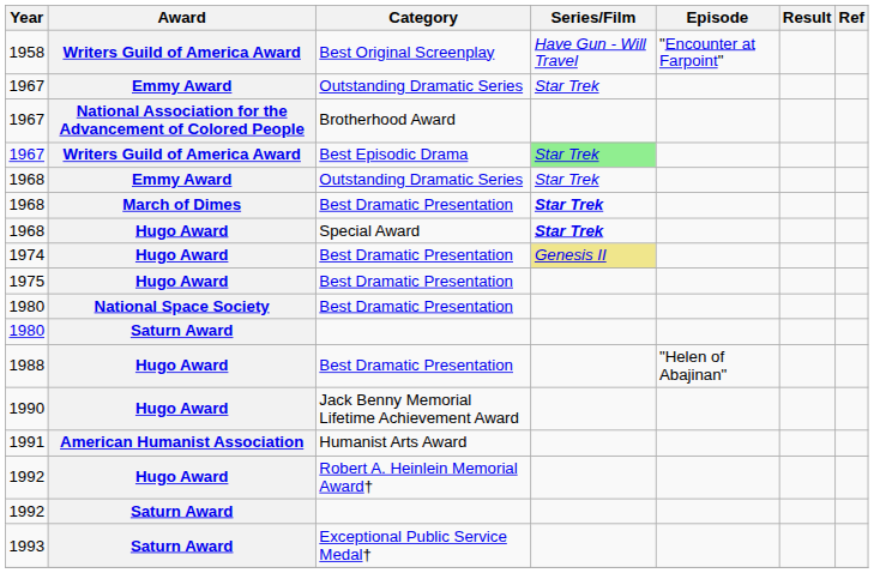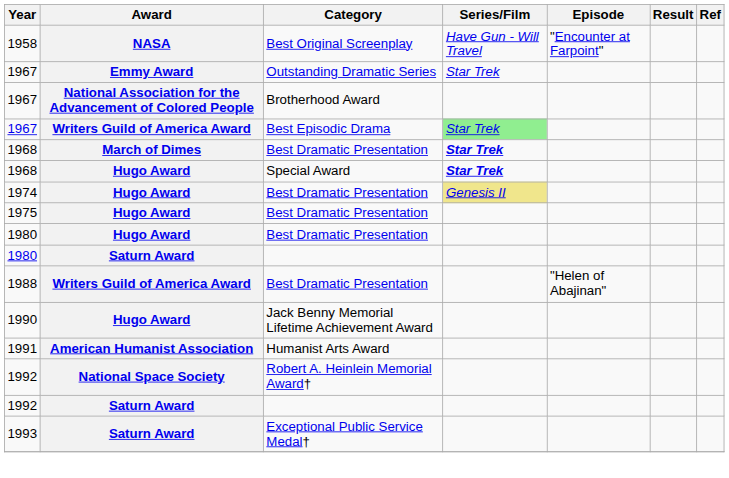 <table class="wikitable plainrowheaders sortable">
 <tr>
 <th scope="col">Year</th>
 <th scope="col">Award</th>
 <th scope="col">Category</th>
 <th scope="col">Series/Film</th>
 <th scope="col">Episode</th>
 <th scope="col">Result</th>
 <th scope="col" class="unsortable">Ref</th>
 </tr>
 <tr>
 <td>1958</td>
-<th scope="row"><a href='#'>Writers Guild of America Award</a></th>
+<th scope="row"><a href='#'>NASA</a></th>
 <td><a href='#'>Best Original Screenplay</a></td>
 <td><em><a href='#'>Have Gun - Will Travel</a></em></td>
 <td>"<a href='#'>Encounter at Farpoint</a>"</td>
 <td></td>
 <td></td>
 </tr>
 <tr>
 <td>1967</td>
 <th scope="row"><a href='#'>Emmy Award</a></th>
 <td><a href='#'>Outstanding Dramatic Series</a></td>
 <td><em><a href='#'>Star Trek</a></em></td>
 <td></td>
 <td></td>
 <td></td>
 </tr>
 <tr>
 <td>1967</td>
 <th scope="row"><a href='#'>National Association for the Advancement of Colored People</a></th>
 <td>Brotherhood Award</td>
 <td></td>
 <td></td>
 <td></td>
 <td></td>
 </tr>
 <tr>
 <td><a href='#'>1967</a></td>
 <th scope="row"><a href='#'>Writers Guild of America Award</a></th>
 <td><a href='#'>Best Episodic Drama</a></td>
 <td style="background: lightgreen;"><em><a href='#'>Star Trek</a></em></td>
-<td></td>
-<td></td>
-<td></td>
-</tr>
-<tr>
-<td>1968</td>
-<th scope="row"><a href='#'>Emmy Award</a></th>
-<td><a href='#'>Outstanding Dramatic Series</a></td>
-<td><em><a href='#'>Star Trek</a></em></td>
 <td></td>
 <td></td>
 <td></td>
 </tr>
 <tr>
 <td>1968</td>
 <th scope="row"><a href='#'>March of Dimes</a></th>
 <td><a href='#'>Best Dramatic Presentation</a></td>
 <td><strong><em><a href='#'>Star Trek</a></em></strong></td>
 <td></td>
 <td></td>
 <td></td>
 </tr>
 <tr>
 <td>1968</td>
 <th scope="row"><a href='#'>Hugo Award</a></th>
 <td>Special Award</td>
 <td><strong><em><a href='#'>Star Trek</a></em></strong></td>
 <td></td>
 <td></td>
 <td></td>
 </tr>
 <tr>
 <td>1974</td>
 <th scope="row"><a href='#'>Hugo Award</a></th>
 <td><a href='#'>Best Dramatic Presentation</a></td>
 <td style="background: khaki;"><em><a href='#'>Genesis II</a></em></td>
 <td></td>
 <td></td>
 <td></td>
 </tr>
 <tr>
 <td>1975</td>
 <th scope="row"><a href='#'>Hugo Award</a></th>
 <td><a href='#'>Best Dramatic Presentation</a></td>
 <td></td>
 <td></td>
 <td></td>
 <td></td>
 </tr>
 <tr>
 <td>1980</td>
-<th scope="row"><a href='#'>National Space Society</a></th>
+<th scope="row"><a href='#'>Hugo Award</a></th>
 <td><a href='#'>Best Dramatic Presentation</a></td>
 <td></td>
 <td></td>
 <td></td>
 <td></td>
 </tr>
 <tr>
 <td><a href='#'>1980</a></td>
 <th scope="row"><a href='#'>Saturn Award</a></th>
 <td></td>
 <td></td>
 <td></td>
 <td></td>
 <td></td>
 </tr>
 <tr>
 <td>1988</td>
-<th scope="row"><a href='#'>Hugo Award</a></th>
+<th scope="row"><a href='#'>Writers Guild of America Award</a></th>
 <td><a href='#'>Best Dramatic Presentation</a></td>
 <td></td>
 <td>"Helen of Abajinan"</td>
 <td></td>
 <td></td>
 </tr>
 <tr>
 <td>1990</td>
 <th scope="row"><a href='#'>Hugo Award</a></th>
 <td>Jack Benny Memorial Lifetime Achievement Award</td>
 <td></td>
 <td></td>
 <td></td>
 <td></td>
 </tr>
 <tr>
 <td>1991</td>
 <th scope="row"><a href='#'>American Humanist Association</a></th>
 <td>Humanist Arts Award</td>
 <td></td>
 <td></td>
 <td></td>
 <td></td>
 </tr>
 <tr>
 <td>1992</td>
-<th scope="row"><a href='#'>Hugo Award</a></th>
+<th scope="row"><a href='#'>National Space Society</a></th>
 <td><a href='#'>Robert A. Heinlein Memorial Award</a>†</td>
 <td></td>
 <td></td>
 <td></td>
 <td></td>
 </tr>
 <tr>
 <td>1992</td>
 <th scope="row"><a href='#'>Saturn Award</a></th>
 <td></td>
 <td></td>
 <td></td>
 <td></td>
 <td></td>
 </tr>
 <tr>
 <td>1993</td>
 <th scope="row"><a href='#'>Saturn Award</a></th>
 <td><a href='#'>Exceptional Public Service Medal</a>†</td>
 <td></td>
 <td></td>
 <td></td>
 <td></td>
 </tr>
 <tr>
 </tr>
 </table>
